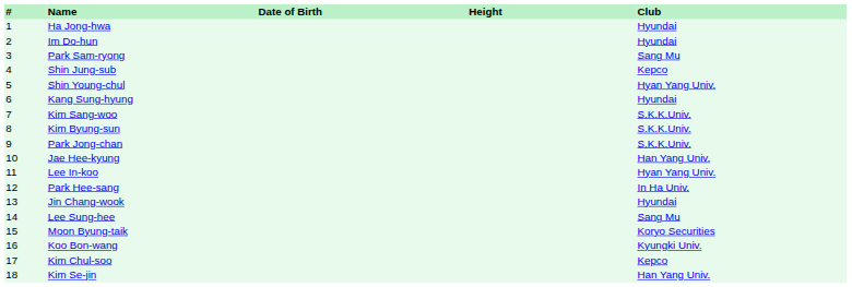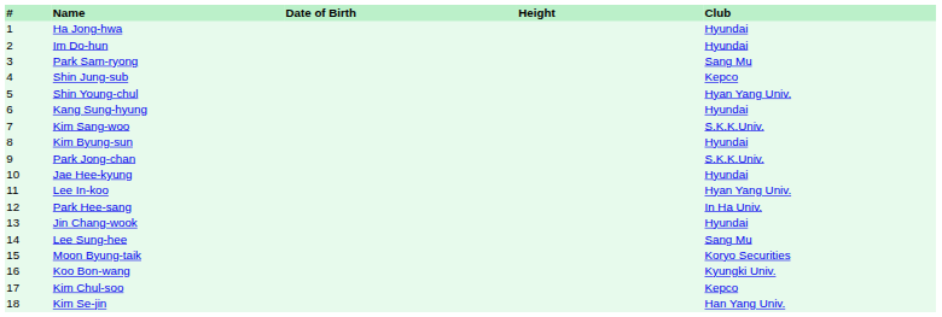 <table border=0 cellpadding=2 cellspacing=0  |- bgcolor=#E7FAEC style=text-align:left; font-size:90%; width=100%>
 <tr style="background:#bbf0c9;">
 <th width=5%>#</th>
 <th style="width:25%; text-align:left;">Name</th>
 <th width=25%>Date of Birth</th>
 <th width=20%>Height</th>
 <th width=25%>Club</th>
 </tr>
 <tr>
 <td>1</td>
 <td><a href='#'>Ha Jong-hwa</a></td>
 <td></td>
 <td></td>
 <td><a href='#'>Hyundai</a></td>
 </tr>
 <tr>
 <td>2</td>
 <td><a href='#'>Im Do-hun</a></td>
 <td></td>
 <td></td>
 <td><a href='#'>Hyundai</a></td>
 </tr>
 <tr>
 <td>3</td>
 <td><a href='#'>Park Sam-ryong</a></td>
 <td></td>
 <td></td>
 <td><a href='#'>Sang Mu</a></td>
 </tr>
 <tr>
 <td>4</td>
 <td><a href='#'>Shin Jung-sub</a></td>
 <td></td>
 <td></td>
 <td><a href='#'>Kepco</a></td>
 </tr>
 <tr>
 <td>5</td>
 <td><a href='#'>Shin Young-chul</a></td>
 <td></td>
 <td></td>
 <td><a href='#'>Hyan Yang Univ.</a></td>
 </tr>
 <tr>
 <td>6</td>
 <td><a href='#'>Kang Sung-hyung</a></td>
 <td></td>
 <td></td>
 <td><a href='#'>Hyundai</a></td>
 </tr>
 <tr>
 <td>7</td>
 <td><a href='#'>Kim Sang-woo</a></td>
 <td></td>
 <td></td>
 <td><a href='#'>S.K.K.Univ.</a></td>
 </tr>
 <tr>
 <td>8</td>
 <td><a href='#'>Kim Byung-sun</a></td>
 <td></td>
 <td></td>
-<td><a href='#'>S.K.K.Univ.</a></td>
+<td><a href='#'>Hyundai</a></td>
 </tr>
 <tr>
 <td>9</td>
 <td><a href='#'>Park Jong-chan</a></td>
 <td></td>
 <td></td>
 <td><a href='#'>S.K.K.Univ.</a></td>
 </tr>
 <tr>
 <td>10</td>
 <td><a href='#'>Jae Hee-kyung</a></td>
 <td></td>
 <td></td>
-<td><a href='#'>Han Yang Univ.</a></td>
+<td><a href='#'>Hyundai</a></td>
 </tr>
 <tr>
 <td>11</td>
 <td><a href='#'>Lee In-koo</a></td>
 <td></td>
 <td></td>
 <td><a href='#'>Hyan Yang Univ.</a></td>
 </tr>
 <tr>
 <td>12</td>
 <td><a href='#'>Park Hee-sang</a></td>
 <td></td>
 <td></td>
 <td><a href='#'>In Ha Univ.</a></td>
 </tr>
 <tr>
 <td>13</td>
 <td><a href='#'>Jin Chang-wook</a></td>
 <td></td>
 <td></td>
 <td><a href='#'>Hyundai</a></td>
 </tr>
 <tr>
 <td>14</td>
 <td><a href='#'>Lee Sung-hee</a></td>
 <td></td>
 <td></td>
 <td><a href='#'>Sang Mu</a></td>
 </tr>
 <tr>
 <td>15</td>
 <td><a href='#'>Moon Byung-taik</a></td>
 <td></td>
 <td></td>
 <td><a href='#'>Koryo Securities</a></td>
 </tr>
 <tr>
 <td>16</td>
 <td><a href='#'>Koo Bon-wang</a></td>
 <td></td>
 <td></td>
 <td><a href='#'>Kyungki Univ.</a></td>
 </tr>
 <tr>
 <td>17</td>
 <td><a href='#'>Kim Chul-soo</a></td>
 <td></td>
 <td></td>
 <td><a href='#'>Kepco</a></td>
 </tr>
 <tr>
 <td>18</td>
 <td><a href='#'>Kim Se-jin</a></td>
 <td></td>
 <td></td>
 <td><a href='#'>Han Yang Univ.</a></td>
 </tr>
 </table>
